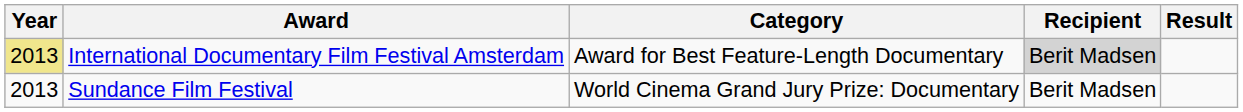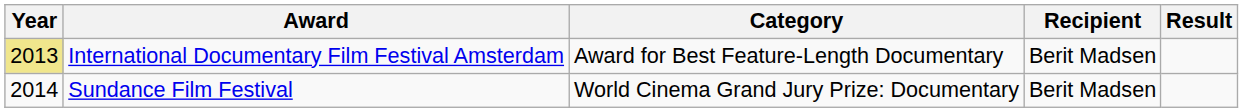 <table class="wikitable sortable" style="margin:1em auto;">
 <tr>
 <th>Year</th>
 <th>Award</th>
 <th>Category</th>
 <th>Recipient</th>
 <th>Result</th>
 </tr>
 <tr>
 <td style="background: khaki;">2013</td>
 <td><a href='#'>International Documentary Film Festival Amsterdam</a></td>
 <td>Award for Best Feature-Length Documentary</td>
-<td style="background: lightgrey;">Berit Madsen</td>
+<td>Berit Madsen</td>
 <td></td>
 </tr>
 <tr>
-<td>2013</td>
+<td>2014</td>
 <td><a href='#'>Sundance Film Festival</a></td>
 <td>World Cinema Grand Jury Prize: Documentary</td>
 <td>Berit Madsen</td>
 <td></td>
 </tr>
 </table>
